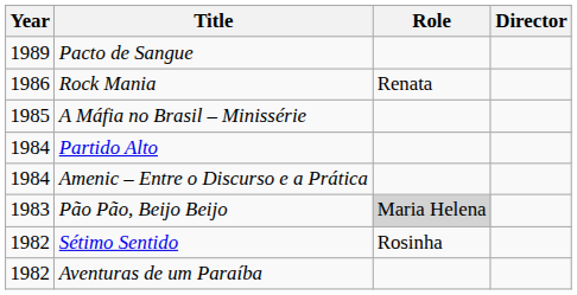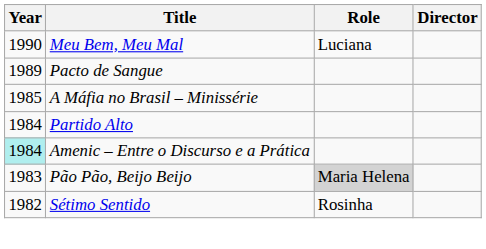 <table class="wikitable sortable">
 <tr>
 <th>Year</th>
 <th>Title</th>
 <th>Role</th>
 <th>Director</th>
 </tr>
 <tr>
+<td>1990</td>
+<td><em><a href='#'>Meu Bem, Meu Mal</a></em></td>
+<td>Luciana</td>
+<td></td>
+</tr>
+<tr>
 <td>1989</td>
 <td><em>Pacto de Sangue</em></td>
 <td></td>
-<td></td>
-</tr>
-<tr>
-<td>1986</td>
-<td><em>Rock Mania</em></td>
-<td>Renata</td>
 <td></td>
 </tr>
 <tr>
 <td>1985</td>
 <td><em>A Máfia no Brasil – Minissérie</em></td>
 <td></td>
 <td></td>
 </tr>
 <tr>
 <td>1984</td>
 <td><em><a href='#'>Partido Alto</a></em></td>
 <td></td>
 <td></td>
 </tr>
 <tr>
-<td>1984</td>
+<td style="background: paleturquoise;">1984</td>
 <td><em>Amenic – Entre o Discurso e a Prática</em></td>
 <td></td>
 <td></td>
 </tr>
 <tr>
 <td>1983</td>
 <td><em>Pão Pão, Beijo Beijo</em></td>
 <td style="background: lightgrey;">Maria Helena</td>
 <td></td>
 </tr>
 <tr>
 <td>1982</td>
 <td><em><a href='#'>Sétimo Sentido</a></em></td>
 <td>Rosinha</td>
 <td></td>
 </tr>
-<tr>
-<td>1982</td>
-<td><em>Aventuras de um Paraíba</em></td>
-<td></td>
-<td></td>
-</tr>
 </table>
